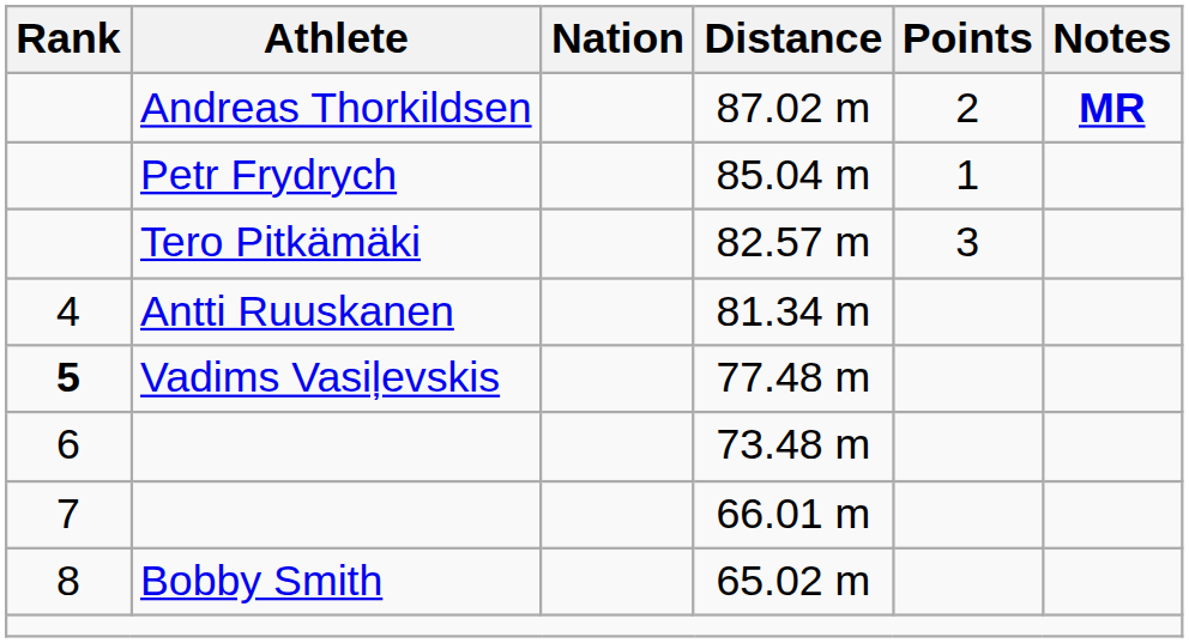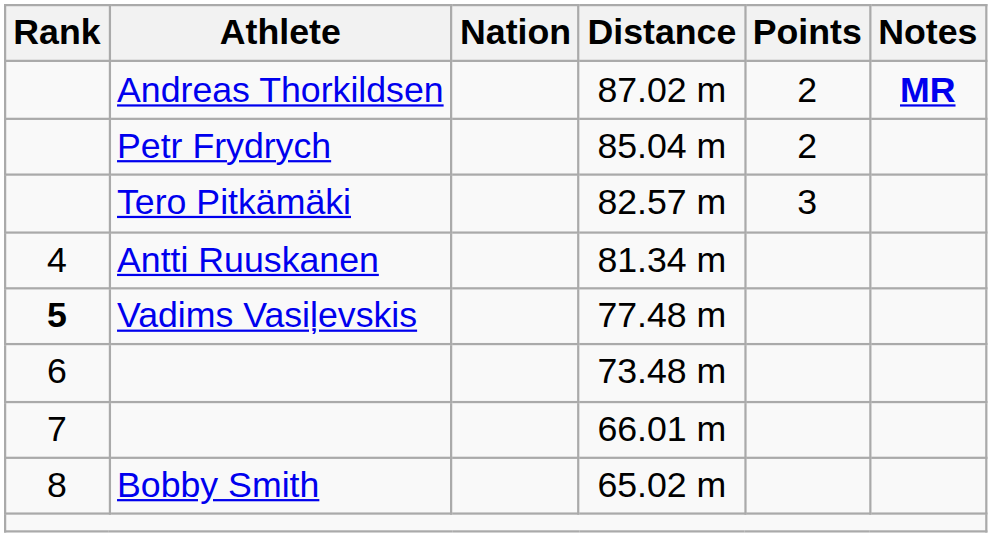 <table class="wikitable mw-datatable sortable" style="text-align:center;">
 <tr>
 <th>Rank</th>
 <th>Athlete</th>
 <th>Nation</th>
 <th>Distance</th>
 <th>Points</th>
 <th>Notes</th>
 </tr>
 <tr>
 <td></td>
 <td align=left><a href='#'>Andreas Thorkildsen</a></td>
 <td align=left></td>
 <td>87.02 m</td>
 <td>2</td>
 <td><strong><a href='#'>MR</a></strong></td>
 </tr>
 <tr>
 <td></td>
 <td align=left><a href='#'>Petr Frydrych</a></td>
 <td align=left></td>
 <td>85.04 m</td>
-<td>1</td>
+<td>2</td>
 <td></td>
 </tr>
 <tr>
 <td></td>
 <td align=left><a href='#'>Tero Pitkämäki</a></td>
 <td align=left></td>
 <td>82.57 m</td>
 <td>3</td>
 <td></td>
 </tr>
 <tr>
 <td>4</td>
 <td align=left><a href='#'>Antti Ruuskanen</a></td>
 <td align=left></td>
 <td>81.34 m</td>
 <td></td>
 <td></td>
 </tr>
 <tr>
 <td><strong>5</strong></td>
 <td align=left><a href='#'>Vadims Vasiļevskis</a></td>
 <td align=left></td>
 <td>77.48 m</td>
 <td></td>
 <td></td>
 </tr>
 <tr>
 <td>6</td>
 <td align=left></td>
 <td align=left></td>
 <td>73.48 m</td>
 <td></td>
 <td></td>
 </tr>
 <tr>
 <td>7</td>
 <td align=left></td>
 <td align=left></td>
 <td>66.01 m</td>
 <td></td>
 <td></td>
 </tr>
 <tr>
 <td>8</td>
 <td align=left><a href='#'>Bobby Smith</a></td>
 <td align=left></td>
 <td>65.02 m</td>
 <td></td>
 <td></td>
 </tr>
 <tr class="sortbottom">
 <td colspan=6></td>
 </tr>
 </table>
